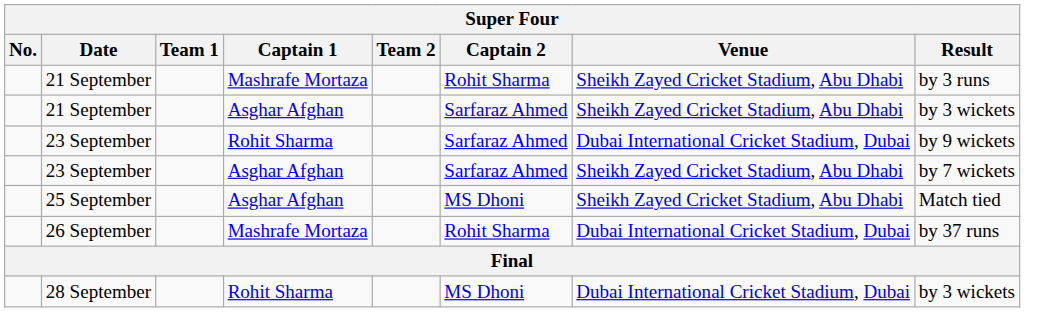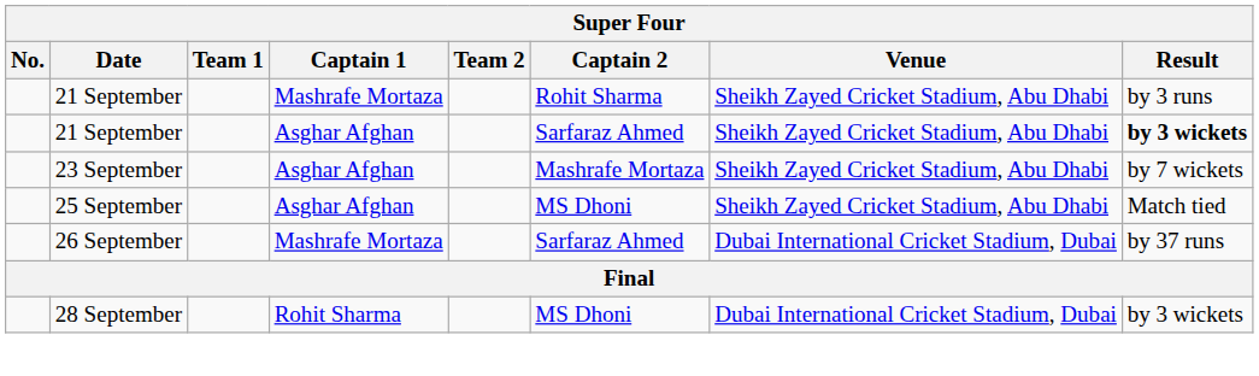 <table class="wikitable">
 <tr>
 <th colspan="8">Super Four</th>
 </tr>
 <tr>
 <th>No.</th>
 <th>Date</th>
 <th>Team 1</th>
 <th>Captain 1</th>
 <th>Team 2</th>
 <th>Captain 2</th>
 <th>Venue</th>
 <th>Result</th>
 </tr>
 <tr>
 <td></td>
 <td>21 September</td>
 <td></td>
 <td><a href='#'>Mashrafe Mortaza</a></td>
 <td></td>
 <td><a href='#'>Rohit Sharma</a></td>
 <td><a href='#'>Sheikh Zayed Cricket Stadium</a>, <a href='#'>Abu Dhabi</a></td>
 <td> by 3 runs</td>
 </tr>
 <tr>
 <td></td>
 <td>21 September</td>
 <td></td>
 <td><a href='#'>Asghar Afghan</a></td>
 <td></td>
 <td><a href='#'>Sarfaraz Ahmed</a></td>
 <td><a href='#'>Sheikh Zayed Cricket Stadium</a>, <a href='#'>Abu Dhabi</a></td>
-<td> by 3 wickets</td>
-</tr>
-<tr>
-<td></td>
-<td>23 September</td>
-<td></td>
-<td><a href='#'>Rohit Sharma</a></td>
-<td></td>
-<td><a href='#'>Sarfaraz Ahmed</a></td>
-<td><a href='#'>Dubai International Cricket Stadium</a>, <a href='#'>Dubai</a></td>
-<td> by 9 wickets</td>
+<td><strong> by 3 wickets</strong></td>
 </tr>
 <tr>
 <td></td>
 <td>23 September</td>
 <td></td>
 <td><a href='#'>Asghar Afghan</a></td>
 <td></td>
-<td><a href='#'>Sarfaraz Ahmed</a></td>
+<td><a href='#'>Mashrafe Mortaza</a></td>
 <td><a href='#'>Sheikh Zayed Cricket Stadium</a>, <a href='#'>Abu Dhabi</a></td>
 <td> by 7 wickets</td>
 </tr>
 <tr>
 <td></td>
 <td>25 September</td>
 <td></td>
 <td><a href='#'>Asghar Afghan</a></td>
 <td></td>
 <td><a href='#'>MS Dhoni</a></td>
 <td><a href='#'>Sheikh Zayed Cricket Stadium</a>, <a href='#'>Abu Dhabi</a></td>
 <td>Match tied</td>
 </tr>
 <tr>
 <td></td>
 <td>26 September</td>
 <td></td>
 <td><a href='#'>Mashrafe Mortaza</a></td>
 <td></td>
-<td><a href='#'>Rohit Sharma</a></td>
+<td><a href='#'>Sarfaraz Ahmed</a></td>
 <td><a href='#'>Dubai International Cricket Stadium</a>, <a href='#'>Dubai</a></td>
 <td> by 37 runs</td>
 </tr>
 <tr>
 <th colspan="8">Final</th>
 </tr>
 <tr>
 <td></td>
 <td>28 September</td>
 <td></td>
 <td><a href='#'>Rohit Sharma</a></td>
 <td></td>
 <td><a href='#'>MS Dhoni</a></td>
 <td><a href='#'>Dubai International Cricket Stadium</a>, <a href='#'>Dubai</a></td>
 <td> by 3 wickets</td>
 </tr>
 </table>
